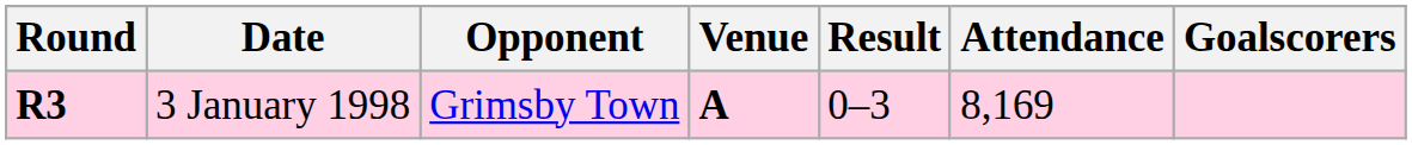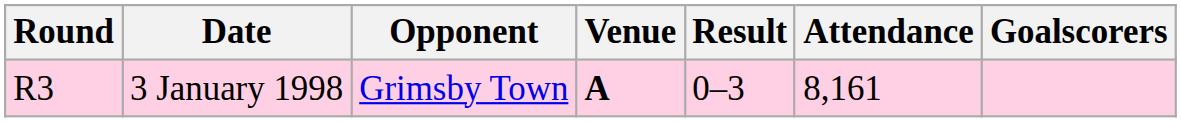 <table class="wikitable">
 <tr>
 <th>Round</th>
 <th>Date</th>
 <th>Opponent</th>
 <th>Venue</th>
 <th>Result</th>
 <th>Attendance</th>
 <th>Goalscorers</th>
 </tr>
 <tr style="background-color: #ffd0e3;">
-<td><strong>R3</strong></td>
+<td>R3</td>
 <td>3 January 1998</td>
 <td><a href='#'>Grimsby Town</a></td>
 <td><strong>A</strong></td>
 <td>0–3</td>
-<td>8,169</td>
+<td>8,161</td>
 <td></td>
 </tr>
 </table>
